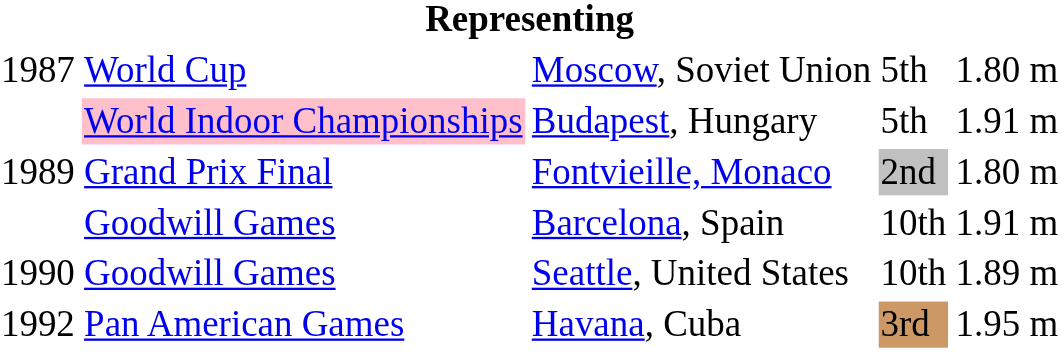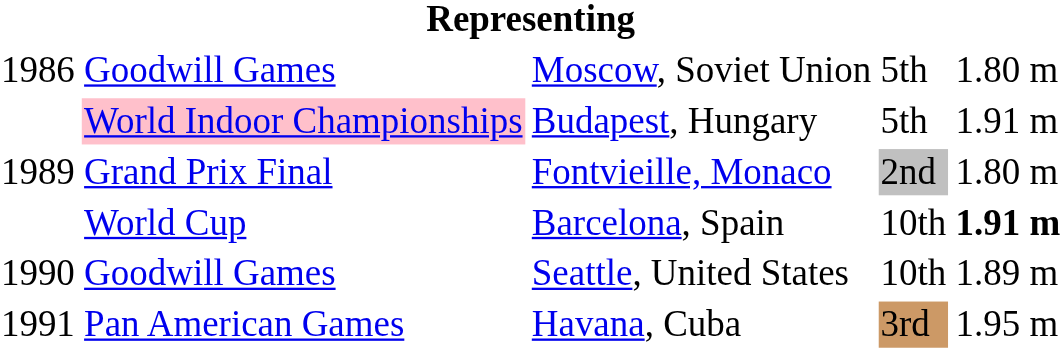 <table>
 <tr>
 <th colspan=6>Representing </th>
 </tr>
 <tr>
-<td>1987</td>
-<td><a href='#'>World Cup</a></td>
+<td>1986</td>
+<td><a href='#'>Goodwill Games</a></td>
 <td><a href='#'>Moscow</a>, Soviet Union</td>
 <td>5th</td>
 <td>1.80 m</td>
 </tr>
 <tr>
 <td rowspan=3>1989</td>
 <td style="background: pink;"><a href='#'>World Indoor Championships</a></td>
 <td><a href='#'>Budapest</a>, Hungary</td>
 <td>5th</td>
 <td>1.91 m</td>
 </tr>
 <tr>
 <td><a href='#'>Grand Prix Final</a></td>
 <td><a href='#'>Fontvieille, Monaco</a></td>
 <td bgcolor=silver>2nd</td>
 <td>1.80 m</td>
 </tr>
 <tr>
-<td><a href='#'>Goodwill Games</a></td>
+<td><a href='#'>World Cup</a></td>
 <td><a href='#'>Barcelona</a>, Spain</td>
 <td>10th</td>
-<td>1.91 m</td>
+<td><strong>1.91 m</strong></td>
 </tr>
 <tr>
 <td>1990</td>
 <td><a href='#'>Goodwill Games</a></td>
 <td><a href='#'>Seattle</a>, United States</td>
 <td>10th</td>
 <td>1.89 m</td>
 </tr>
 <tr>
-<td>1992</td>
+<td>1991</td>
 <td><a href='#'>Pan American Games</a></td>
 <td><a href='#'>Havana</a>, Cuba</td>
 <td bgcolor=cc9966>3rd</td>
 <td>1.95 m</td>
 </tr>
 </table>
